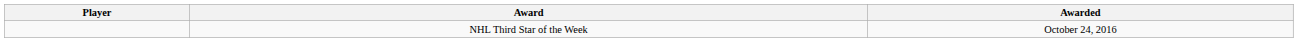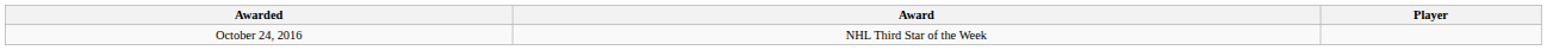 <table class="wikitable sortable" style="width:100%;">
 <tr align=center>
+<th data-sort-type="date">Awarded</th>
+<th>Award</th>
 <th>Player</th>
-<th>Award</th>
-<th data-sort-type="date">Awarded</th>
 </tr>
 <tr align=center>
+<td>October 24, 2016</td>
+<td>NHL Third Star of the Week</td>
 <td></td>
-<td>NHL Third Star of the Week</td>
-<td>October 24, 2016</td>
 </tr>
 </table>
